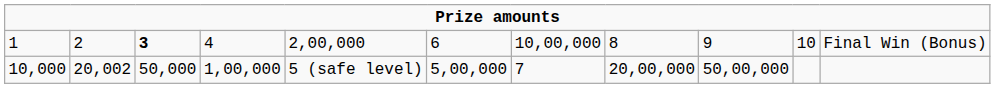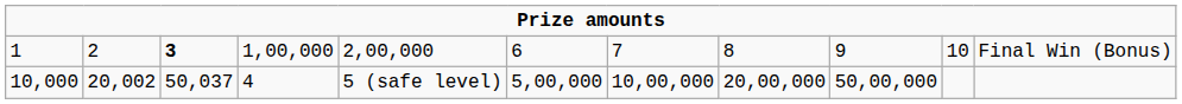 <table class="wikitable">
 <tr>
 <td colspan="11" align="center"><strong>Prize amounts</strong></td>
 </tr>
 <tr>
 <td>1</td>
 <td>2</td>
 <td><strong>3</strong></td>
-<td>4</td>
+<td> 1,00,000</td>
 <td> 2,00,000</td>
 <td>6</td>
-<td> 10,00,000</td>
+<td>7</td>
 <td>8</td>
 <td>9</td>
 <td>10</td>
 <td>Final Win (Bonus)</td>
 </tr>
 <tr>
 <td> 10,000</td>
 <td> 20,002</td>
-<td> 50,000</td>
-<td> 1,00,000</td>
+<td> 50,037</td>
+<td>4</td>
 <td>5 (safe level)</td>
 <td> 5,00,000</td>
-<td>7</td>
+<td> 10,00,000</td>
 <td> 20,00,000</td>
 <td> 50,00,000</td>
 <td></td>
 <td><strong></strong></td>
 </tr>
 </table>
